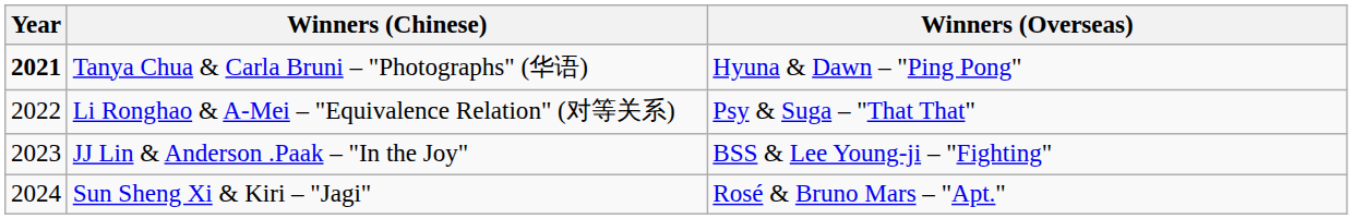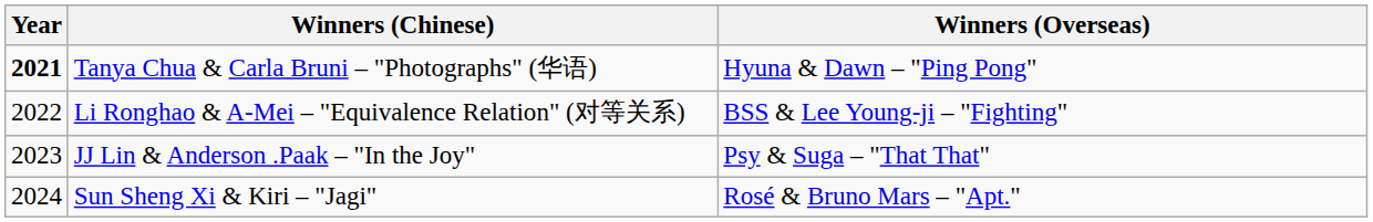 <table class="wikitable">
 <tr>
 <th>Year</th>
 <th style="width:25em;">Winners (Chinese)</th>
 <th style="width:25em;">Winners (Overseas)</th>
 </tr>
 <tr>
 <td><strong>2021</strong></td>
 <td><a href='#'>Tanya Chua</a> & <a href='#'>Carla Bruni</a> – "Photographs" (华语)</td>
 <td><a href='#'>Hyuna</a> & <a href='#'>Dawn</a> – "<a href='#'>Ping Pong</a>"</td>
 </tr>
 <tr>
 <td>2022</td>
 <td><a href='#'>Li Ronghao</a> & <a href='#'>A-Mei</a> – "Equivalence Relation" (对等关系)</td>
-<td><a href='#'>Psy</a> & <a href='#'>Suga</a> – "<a href='#'>That That</a>"</td>
+<td><a href='#'>BSS</a> & <a href='#'>Lee Young-ji</a> – "<a href='#'>Fighting</a>"</td>
 </tr>
 <tr>
 <td>2023</td>
 <td><a href='#'>JJ Lin</a> & <a href='#'>Anderson .Paak</a> – "In the Joy"</td>
-<td><a href='#'>BSS</a> & <a href='#'>Lee Young-ji</a> – "<a href='#'>Fighting</a>"</td>
+<td><a href='#'>Psy</a> & <a href='#'>Suga</a> – "<a href='#'>That That</a>"</td>
 </tr>
 <tr>
 <td>2024</td>
 <td><a href='#'>Sun Sheng Xi</a> & Kiri – "Jagi"</td>
 <td><a href='#'>Rosé</a> & <a href='#'>Bruno Mars</a> – "<a href='#'>Apt.</a>"</td>
 </tr>
 </table>
